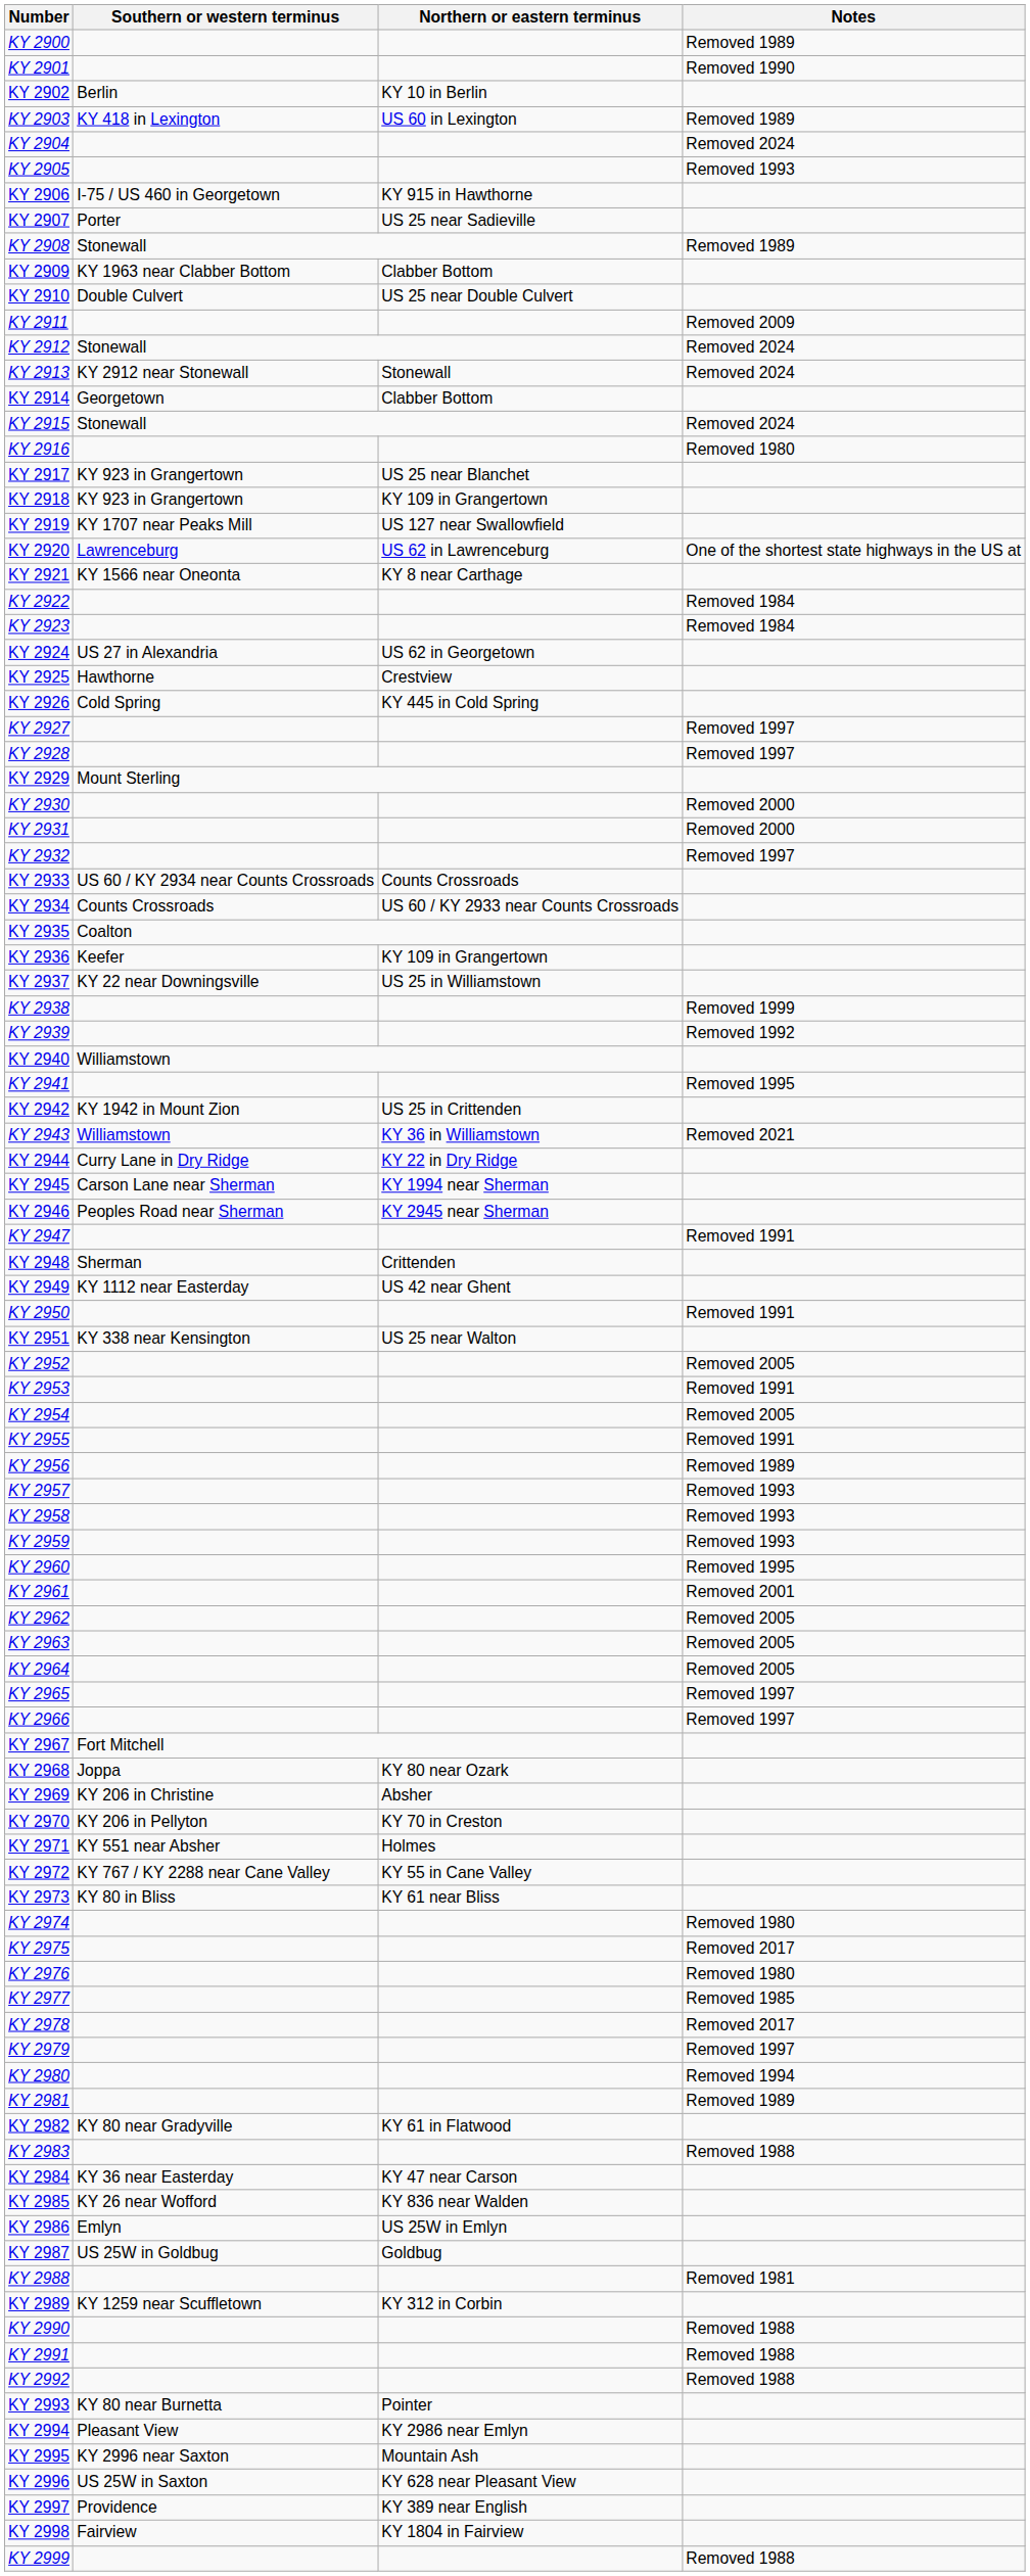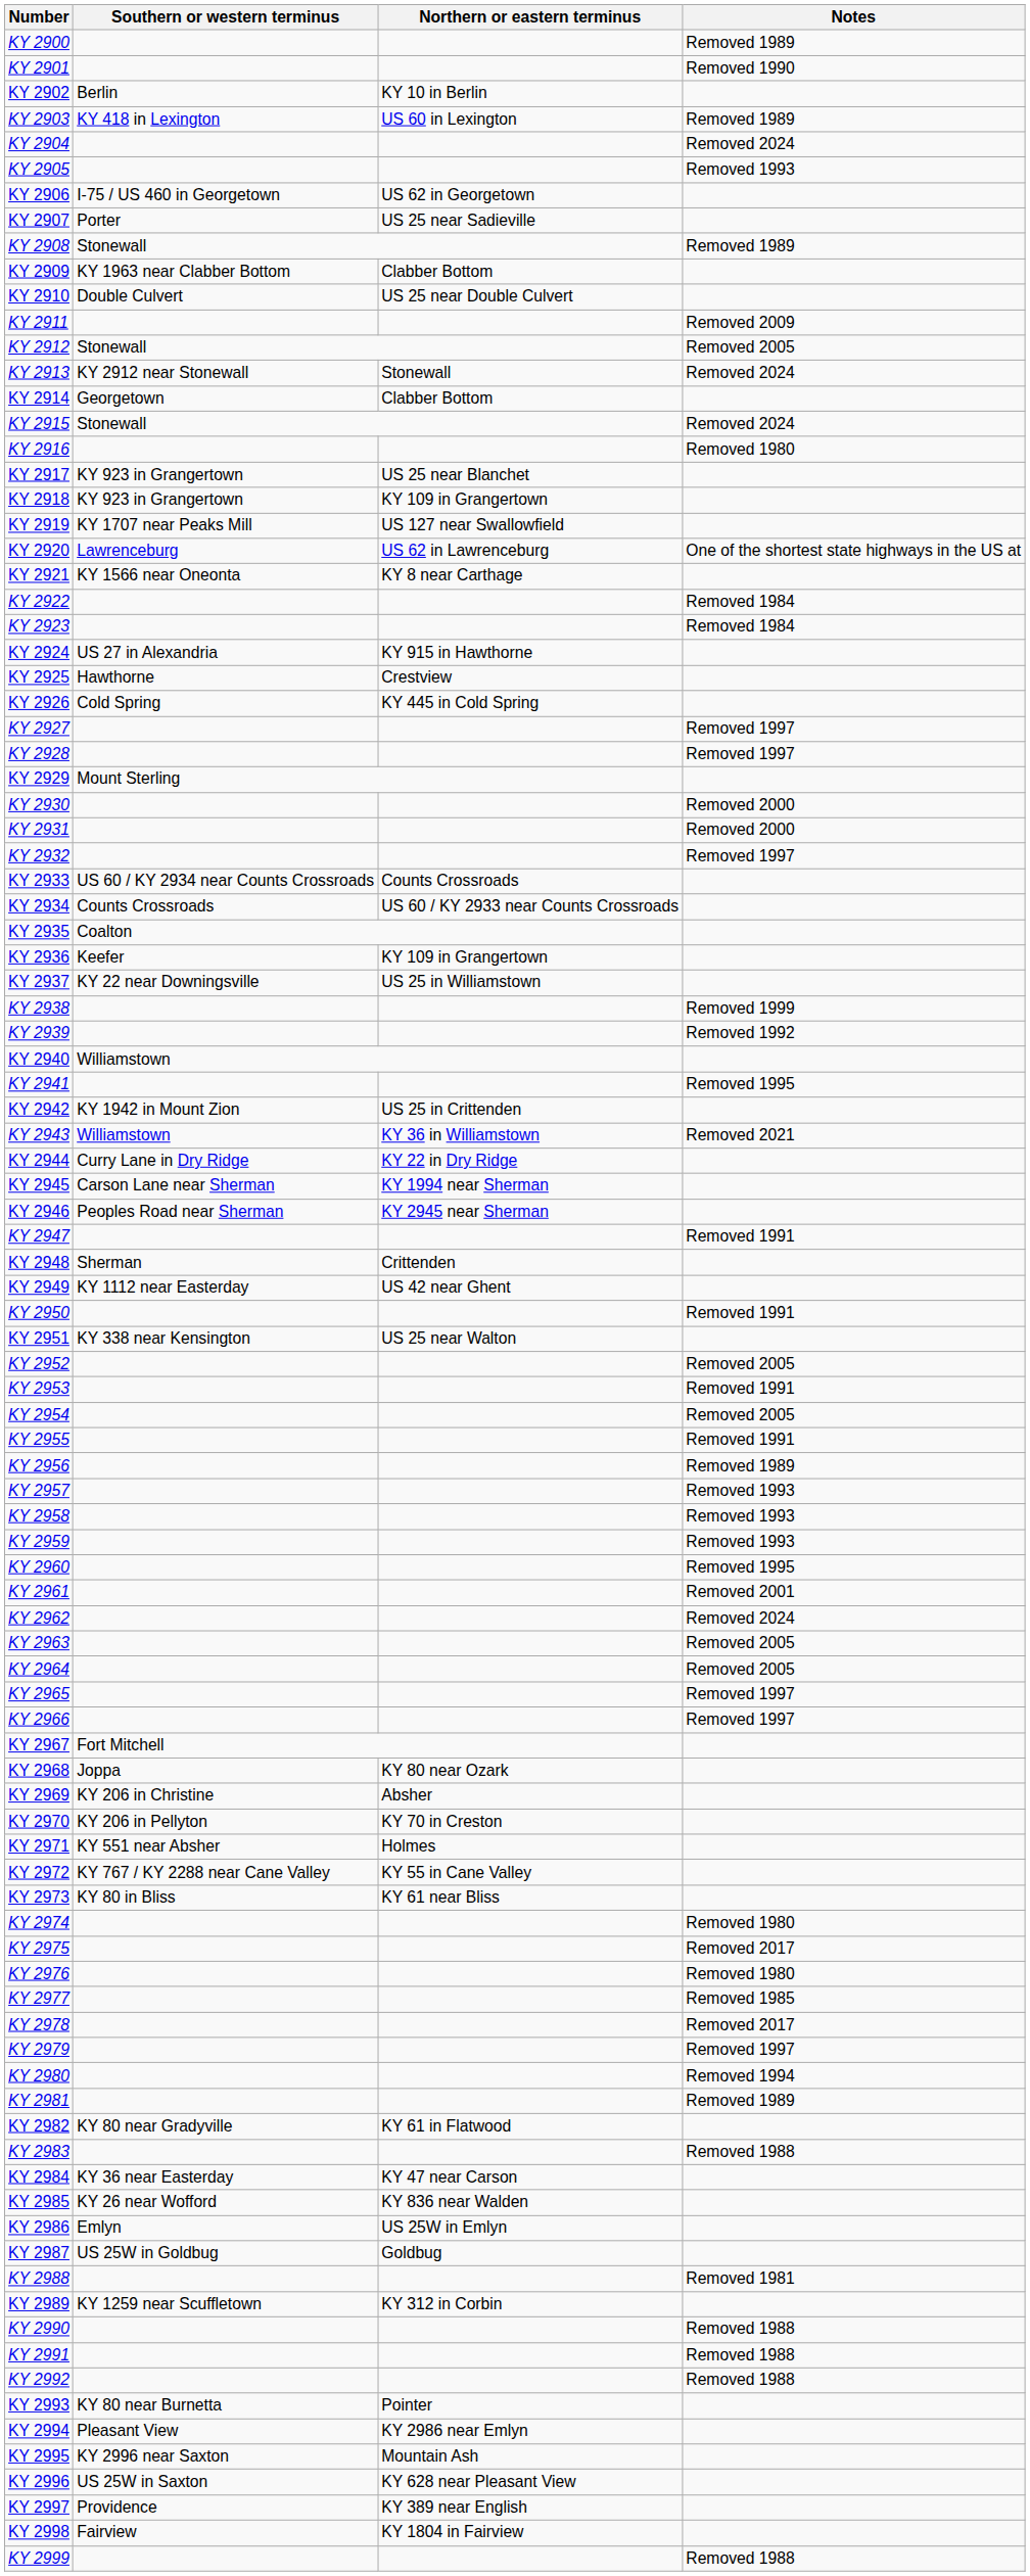 <table class="wikitable sortable mw-collapsible">
 <tr>
 <th>Number</th>
 <th>Southern or western terminus</th>
 <th>Northern or eastern terminus</th>
 <th>Notes</th>
 </tr>
 <tr>
 <td><em> <a href='#'>KY 2900</a></em></td>
 <td></td>
 <td></td>
 <td>Removed 1989</td>
 </tr>
 <tr>
 <td><em> <a href='#'>KY 2901</a></em></td>
 <td></td>
 <td></td>
 <td>Removed 1990</td>
 </tr>
 <tr>
 <td> <a href='#'>KY 2902</a></td>
 <td>Berlin</td>
 <td>KY 10 in Berlin</td>
 <td></td>
 </tr>
 <tr>
 <td><em> <a href='#'>KY 2903</a></em></td>
 <td><a href='#'>KY 418</a> in <a href='#'>Lexington</a></td>
 <td><a href='#'>US 60</a> in Lexington</td>
 <td>Removed 1989</td>
 </tr>
 <tr>
 <td><em> <a href='#'>KY 2904</a></em></td>
 <td></td>
 <td></td>
 <td>Removed 2024</td>
 </tr>
 <tr>
 <td><em> <a href='#'>KY 2905</a></em></td>
 <td></td>
 <td></td>
 <td>Removed 1993</td>
 </tr>
 <tr>
 <td> <a href='#'>KY 2906</a></td>
 <td>I-75 / US 460 in Georgetown</td>
-<td>KY 915 in Hawthorne</td>
+<td>US 62 in Georgetown</td>
 <td></td>
 </tr>
 <tr>
 <td> <a href='#'>KY 2907</a></td>
 <td>Porter</td>
 <td>US 25 near Sadieville</td>
 <td></td>
 </tr>
 <tr>
 <td><em> <a href='#'>KY 2908</a></em></td>
 <td colspan="2">Stonewall</td>
 <td>Removed 1989</td>
 </tr>
 <tr>
 <td> <a href='#'>KY 2909</a></td>
 <td>KY 1963 near Clabber Bottom</td>
 <td>Clabber Bottom</td>
 <td></td>
 </tr>
 <tr>
 <td> <a href='#'>KY 2910</a></td>
 <td>Double Culvert</td>
 <td>US 25 near Double Culvert</td>
 <td></td>
 </tr>
 <tr>
 <td><em> <a href='#'>KY 2911</a></em></td>
 <td></td>
 <td></td>
 <td>Removed 2009</td>
 </tr>
 <tr>
 <td><em> <a href='#'>KY 2912</a></em></td>
 <td colspan="2">Stonewall</td>
-<td>Removed 2024</td>
+<td>Removed 2005</td>
 </tr>
 <tr>
 <td><em> <a href='#'>KY 2913</a></em></td>
 <td>KY 2912 near Stonewall</td>
 <td>Stonewall</td>
 <td>Removed 2024</td>
 </tr>
 <tr>
 <td> <a href='#'>KY 2914</a></td>
 <td>Georgetown</td>
 <td>Clabber Bottom</td>
 <td></td>
 </tr>
 <tr>
 <td><em> <a href='#'>KY 2915</a></em></td>
 <td colspan="2">Stonewall</td>
 <td>Removed 2024</td>
 </tr>
 <tr>
 <td><em> <a href='#'>KY 2916</a></em></td>
 <td></td>
 <td></td>
 <td>Removed 1980</td>
 </tr>
 <tr>
 <td> <a href='#'>KY 2917</a></td>
 <td>KY 923 in Grangertown</td>
 <td>US 25 near Blanchet</td>
 <td></td>
 </tr>
 <tr>
 <td> <a href='#'>KY 2918</a></td>
 <td>KY 923 in Grangertown</td>
 <td>KY 109 in Grangertown</td>
 <td></td>
 </tr>
 <tr>
 <td> <a href='#'>KY 2919</a></td>
 <td>KY 1707 near Peaks Mill</td>
 <td>US 127 near Swallowfield</td>
 <td></td>
 </tr>
 <tr>
 <td> <a href='#'>KY 2920</a></td>
 <td><a href='#'>Lawrenceburg</a></td>
 <td><a href='#'>US 62</a> in Lawrenceburg</td>
 <td>One of the shortest state highways in the US at </td>
 </tr>
 <tr>
 <td> <a href='#'>KY 2921</a></td>
 <td>KY 1566 near Oneonta</td>
 <td>KY 8 near Carthage</td>
 <td></td>
 </tr>
 <tr>
 <td><em> <a href='#'>KY 2922</a></em></td>
 <td></td>
 <td></td>
 <td>Removed 1984</td>
 </tr>
 <tr>
 <td><em> <a href='#'>KY 2923</a></em></td>
 <td></td>
 <td></td>
 <td>Removed 1984</td>
 </tr>
 <tr>
 <td> <a href='#'>KY 2924</a></td>
 <td>US 27 in Alexandria</td>
-<td>US 62 in Georgetown</td>
+<td>KY 915 in Hawthorne</td>
 <td></td>
 </tr>
 <tr>
 <td> <a href='#'>KY 2925</a></td>
 <td>Hawthorne</td>
 <td>Crestview</td>
 <td></td>
 </tr>
 <tr>
 <td> <a href='#'>KY 2926</a></td>
 <td>Cold Spring</td>
 <td>KY 445 in Cold Spring</td>
 <td></td>
 </tr>
 <tr>
 <td><em> <a href='#'>KY 2927</a></em></td>
 <td></td>
 <td></td>
 <td>Removed 1997</td>
 </tr>
 <tr>
 <td><em> <a href='#'>KY 2928</a></em></td>
 <td></td>
 <td></td>
 <td>Removed 1997</td>
 </tr>
 <tr>
 <td> <a href='#'>KY 2929</a></td>
 <td colspan="2">Mount Sterling</td>
 <td></td>
 </tr>
 <tr>
 <td><em> <a href='#'>KY 2930</a></em></td>
 <td></td>
 <td></td>
 <td>Removed 2000</td>
 </tr>
 <tr>
 <td><em> <a href='#'>KY 2931</a></em></td>
 <td></td>
 <td></td>
 <td>Removed 2000</td>
 </tr>
 <tr>
 <td><em> <a href='#'>KY 2932</a></em></td>
 <td></td>
 <td></td>
 <td>Removed 1997</td>
 </tr>
 <tr>
 <td> <a href='#'>KY 2933</a></td>
 <td>US 60 / KY 2934 near Counts Crossroads</td>
 <td>Counts Crossroads</td>
 <td></td>
 </tr>
 <tr>
 <td> <a href='#'>KY 2934</a></td>
 <td>Counts Crossroads</td>
 <td>US 60 / KY 2933 near Counts Crossroads</td>
 <td></td>
 </tr>
 <tr>
 <td> <a href='#'>KY 2935</a></td>
 <td colspan="2">Coalton</td>
 <td></td>
 </tr>
 <tr>
 <td> <a href='#'>KY 2936</a></td>
 <td>Keefer</td>
 <td>KY 109 in Grangertown</td>
 <td></td>
 </tr>
 <tr>
 <td> <a href='#'>KY 2937</a></td>
 <td>KY 22 near Downingsville</td>
 <td>US 25 in Williamstown</td>
 <td></td>
 </tr>
 <tr>
 <td><em> <a href='#'>KY 2938</a></em></td>
 <td></td>
 <td></td>
 <td>Removed 1999</td>
 </tr>
 <tr>
 <td><em> <a href='#'>KY 2939</a></em></td>
 <td></td>
 <td></td>
 <td>Removed 1992</td>
 </tr>
 <tr>
 <td> <a href='#'>KY 2940</a></td>
 <td colspan="2">Williamstown</td>
 <td></td>
 </tr>
 <tr>
 <td><em> <a href='#'>KY 2941</a></em></td>
 <td></td>
 <td></td>
 <td>Removed 1995</td>
 </tr>
 <tr>
 <td> <a href='#'>KY 2942</a></td>
 <td>KY 1942 in Mount Zion</td>
 <td>US 25 in Crittenden</td>
 <td></td>
 </tr>
 <tr>
 <td><em> <a href='#'>KY 2943</a></em></td>
 <td><a href='#'>Williamstown</a></td>
 <td><a href='#'>KY 36</a> in <a href='#'>Williamstown</a></td>
 <td>Removed 2021</td>
 </tr>
 <tr>
 <td> <a href='#'>KY 2944</a></td>
 <td>Curry Lane in <a href='#'>Dry Ridge</a></td>
 <td><a href='#'>KY 22</a> in <a href='#'>Dry Ridge</a></td>
 <td></td>
 </tr>
 <tr>
 <td> <a href='#'>KY 2945</a></td>
 <td>Carson Lane near <a href='#'>Sherman</a></td>
 <td><a href='#'>KY 1994</a> near <a href='#'>Sherman</a></td>
 <td></td>
 </tr>
 <tr>
 <td> <a href='#'>KY 2946</a></td>
 <td>Peoples Road near <a href='#'>Sherman</a></td>
 <td><a href='#'>KY 2945</a> near <a href='#'>Sherman</a></td>
 <td></td>
 </tr>
 <tr>
 <td><em> <a href='#'>KY 2947</a></em></td>
 <td></td>
 <td></td>
 <td>Removed 1991</td>
 </tr>
 <tr>
 <td> <a href='#'>KY 2948</a></td>
 <td>Sherman</td>
 <td>Crittenden</td>
 <td></td>
 </tr>
 <tr>
 <td> <a href='#'>KY 2949</a></td>
 <td>KY 1112 near Easterday</td>
 <td>US 42 near Ghent</td>
 <td></td>
 </tr>
 <tr>
 <td><em> <a href='#'>KY 2950</a></em></td>
 <td></td>
 <td></td>
 <td>Removed 1991</td>
 </tr>
 <tr>
 <td> <a href='#'>KY 2951</a></td>
 <td>KY 338 near Kensington</td>
 <td>US 25 near Walton</td>
 <td></td>
 </tr>
 <tr>
 <td><em> <a href='#'>KY 2952</a></em></td>
 <td></td>
 <td></td>
 <td>Removed 2005</td>
 </tr>
 <tr>
 <td><em> <a href='#'>KY 2953</a></em></td>
 <td></td>
 <td></td>
 <td>Removed 1991</td>
 </tr>
 <tr>
 <td><em> <a href='#'>KY 2954</a></em></td>
 <td></td>
 <td></td>
 <td>Removed 2005</td>
 </tr>
 <tr>
 <td><em> <a href='#'>KY 2955</a></em></td>
 <td></td>
 <td></td>
 <td>Removed 1991</td>
 </tr>
 <tr>
 <td><em> <a href='#'>KY 2956</a></em></td>
 <td></td>
 <td></td>
 <td>Removed 1989</td>
 </tr>
 <tr>
 <td><em> <a href='#'>KY 2957</a></em></td>
 <td></td>
 <td></td>
 <td>Removed 1993</td>
 </tr>
 <tr>
 <td><em> <a href='#'>KY 2958</a></em></td>
 <td></td>
 <td></td>
 <td>Removed 1993</td>
 </tr>
 <tr>
 <td><em> <a href='#'>KY 2959</a></em></td>
 <td></td>
 <td></td>
 <td>Removed 1993</td>
 </tr>
 <tr>
 <td><em> <a href='#'>KY 2960</a></em></td>
 <td></td>
 <td></td>
 <td>Removed 1995</td>
 </tr>
 <tr>
 <td><em> <a href='#'>KY 2961</a></em></td>
 <td></td>
 <td></td>
 <td>Removed 2001</td>
 </tr>
 <tr>
 <td><em> <a href='#'>KY 2962</a></em></td>
 <td></td>
 <td></td>
-<td>Removed 2005</td>
+<td>Removed 2024</td>
 </tr>
 <tr>
 <td><em> <a href='#'>KY 2963</a></em></td>
 <td></td>
 <td></td>
 <td>Removed 2005</td>
 </tr>
 <tr>
 <td><em> <a href='#'>KY 2964</a></em></td>
 <td></td>
 <td></td>
 <td>Removed 2005</td>
 </tr>
 <tr>
 <td><em> <a href='#'>KY 2965</a></em></td>
 <td></td>
 <td></td>
 <td>Removed 1997</td>
 </tr>
 <tr>
 <td><em> <a href='#'>KY 2966</a></em></td>
 <td></td>
 <td></td>
 <td>Removed 1997</td>
 </tr>
 <tr>
 <td> <a href='#'>KY 2967</a></td>
 <td colspan="2">Fort Mitchell</td>
 <td></td>
 </tr>
 <tr>
 <td> <a href='#'>KY 2968</a></td>
 <td>Joppa</td>
 <td>KY 80 near Ozark</td>
 <td></td>
 </tr>
 <tr>
 <td> <a href='#'>KY 2969</a></td>
 <td>KY 206 in Christine</td>
 <td>Absher</td>
 <td></td>
 </tr>
 <tr>
 <td> <a href='#'>KY 2970</a></td>
 <td>KY 206 in Pellyton</td>
 <td>KY 70 in Creston</td>
 <td></td>
 </tr>
 <tr>
 <td> <a href='#'>KY 2971</a></td>
 <td>KY 551 near Absher</td>
 <td>Holmes</td>
 <td></td>
 </tr>
 <tr>
 <td> <a href='#'>KY 2972</a></td>
 <td>KY 767 / KY 2288 near Cane Valley</td>
 <td>KY 55 in Cane Valley</td>
 <td></td>
 </tr>
 <tr>
 <td> <a href='#'>KY 2973</a></td>
 <td>KY 80 in Bliss</td>
 <td>KY 61 near Bliss</td>
 <td></td>
 </tr>
 <tr>
 <td><em> <a href='#'>KY 2974</a></em></td>
 <td></td>
 <td></td>
 <td>Removed 1980</td>
 </tr>
 <tr>
 <td><em> <a href='#'>KY 2975</a></em></td>
 <td></td>
 <td></td>
 <td>Removed 2017</td>
 </tr>
 <tr>
 <td><em> <a href='#'>KY 2976</a></em></td>
 <td></td>
 <td></td>
 <td>Removed 1980</td>
 </tr>
 <tr>
 <td><em> <a href='#'>KY 2977</a></em></td>
 <td></td>
 <td></td>
 <td>Removed 1985</td>
 </tr>
 <tr>
 <td><em> <a href='#'>KY 2978</a></em></td>
 <td></td>
 <td></td>
 <td>Removed 2017</td>
 </tr>
 <tr>
 <td><em> <a href='#'>KY 2979</a></em></td>
 <td></td>
 <td></td>
 <td>Removed 1997</td>
 </tr>
 <tr>
 <td><em> <a href='#'>KY 2980</a></em></td>
 <td></td>
 <td></td>
 <td>Removed 1994</td>
 </tr>
 <tr>
 <td><em> <a href='#'>KY 2981</a></em></td>
 <td></td>
 <td></td>
 <td>Removed 1989</td>
 </tr>
 <tr>
 <td> <a href='#'>KY 2982</a></td>
 <td>KY 80 near Gradyville</td>
 <td>KY 61 in Flatwood</td>
 <td></td>
 </tr>
 <tr>
 <td><em> <a href='#'>KY 2983</a></em></td>
 <td></td>
 <td></td>
 <td>Removed 1988</td>
 </tr>
 <tr>
 <td> <a href='#'>KY 2984</a></td>
 <td>KY 36 near Easterday</td>
 <td>KY 47 near Carson</td>
 <td></td>
 </tr>
 <tr>
 <td> <a href='#'>KY 2985</a></td>
 <td>KY 26 near Wofford</td>
 <td>KY 836 near Walden</td>
 <td></td>
 </tr>
 <tr>
 <td> <a href='#'>KY 2986</a></td>
 <td>Emlyn</td>
 <td>US 25W in Emlyn</td>
 <td></td>
 </tr>
 <tr>
 <td> <a href='#'>KY 2987</a></td>
 <td>US 25W in Goldbug</td>
 <td>Goldbug</td>
 <td></td>
 </tr>
 <tr>
 <td><em> <a href='#'>KY 2988</a></em></td>
 <td></td>
 <td></td>
 <td>Removed 1981</td>
 </tr>
 <tr>
 <td> <a href='#'>KY 2989</a></td>
 <td>KY 1259 near Scuffletown</td>
 <td>KY 312 in Corbin</td>
 <td></td>
 </tr>
 <tr>
 <td><em> <a href='#'>KY 2990</a></em></td>
 <td></td>
 <td></td>
 <td>Removed 1988</td>
 </tr>
 <tr>
 <td><em> <a href='#'>KY 2991</a></em></td>
 <td></td>
 <td></td>
 <td>Removed 1988</td>
 </tr>
 <tr>
 <td><em> <a href='#'>KY 2992</a></em></td>
 <td></td>
 <td></td>
 <td>Removed 1988</td>
 </tr>
 <tr>
 <td> <a href='#'>KY 2993</a></td>
 <td>KY 80 near Burnetta</td>
 <td>Pointer</td>
 <td></td>
 </tr>
 <tr>
 <td> <a href='#'>KY 2994</a></td>
 <td>Pleasant View</td>
 <td>KY 2986 near Emlyn</td>
 <td></td>
 </tr>
 <tr>
 <td> <a href='#'>KY 2995</a></td>
 <td>KY 2996 near Saxton</td>
 <td>Mountain Ash</td>
 <td></td>
 </tr>
 <tr>
 <td> <a href='#'>KY 2996</a></td>
 <td>US 25W in Saxton</td>
 <td>KY 628 near Pleasant View</td>
 <td></td>
 </tr>
 <tr>
 <td> <a href='#'>KY 2997</a></td>
 <td>Providence</td>
 <td>KY 389 near English</td>
 <td></td>
 </tr>
 <tr>
 <td> <a href='#'>KY 2998</a></td>
 <td>Fairview</td>
 <td>KY 1804 in Fairview</td>
 <td></td>
 </tr>
 <tr>
 <td><em> <a href='#'>KY 2999</a></em></td>
 <td></td>
 <td></td>
 <td>Removed 1988</td>
 </tr>
 </table>
